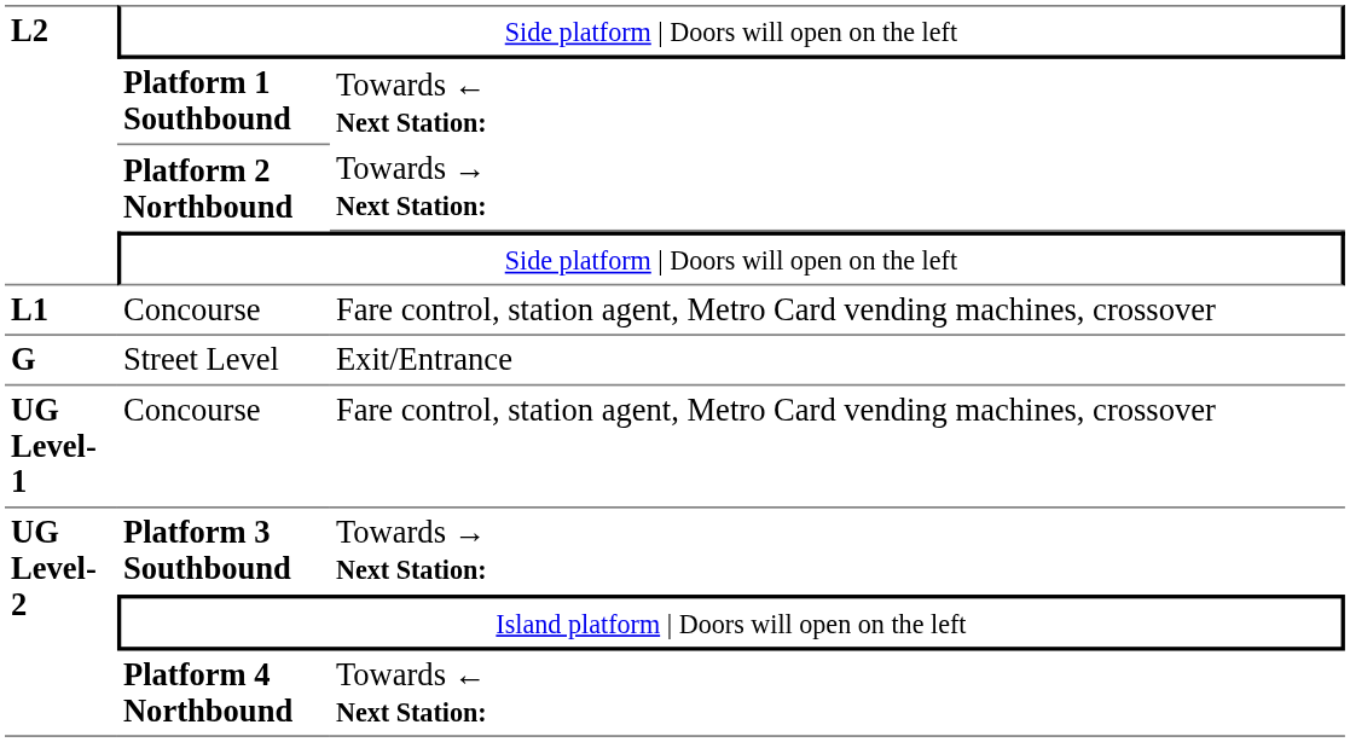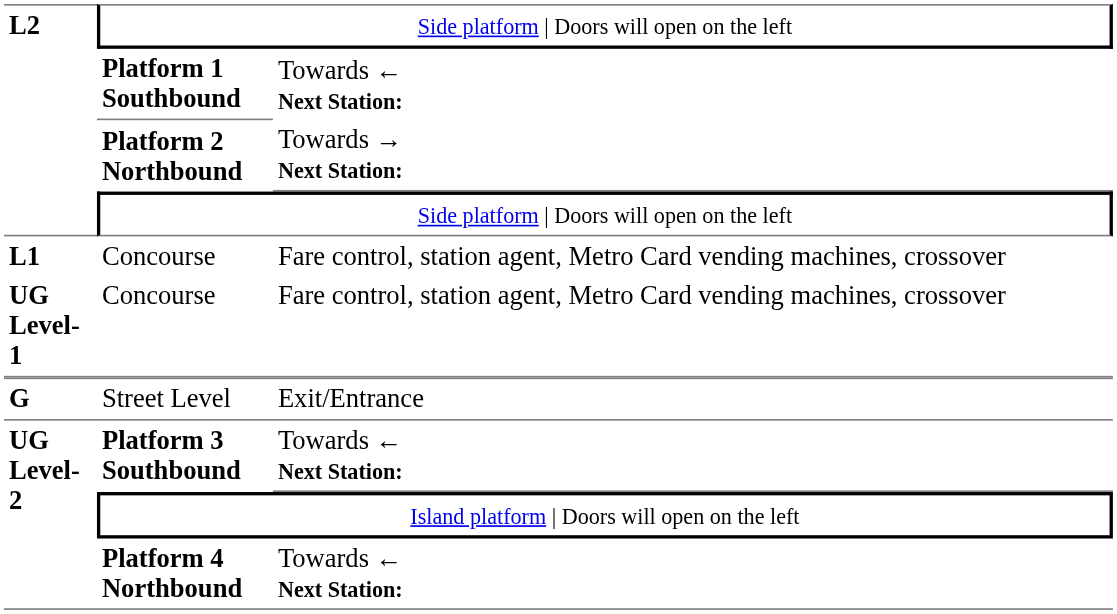 <table table border=0 cellspacing=0 cellpadding=3>
 <tr>
 <td style="border-top:solid 1px grey;border-bottom:solid 1px grey;" width=50 rowspan=4 valign=top><strong>L2</strong></td>
 <td style="border-top:solid 1px grey;border-right:solid 2px black;border-left:solid 2px black;border-bottom:solid 2px black;text-align:center;" colspan=2><small><a href='#'>Side platform</a> | Doors will open on the left </small></td>
 </tr>
 <tr>
 <td style="border-bottom:solid 1px grey;" width=100><span><strong>Platform 1</strong><br><strong>Southbound</strong></span></td>
 <td>Towards ← <br><small><strong>Next Station:</strong> </small></td>
 </tr>
 <tr>
 <td><span><strong>Platform 2</strong><br><strong>Northbound</strong></span></td>
 <td style="border-bottom:solid 1px grey;" width=500>Towards → <br><small><strong>Next Station:</strong> </small></td>
 </tr>
 <tr>
 <td style="border-top:solid 2px black;border-right:solid 2px black;border-left:solid 2px black;border-bottom:solid 1px grey;" colspan=2  align=center><small><a href='#'>Side platform</a> | Doors will open on the left </small></td>
 </tr>
 <tr>
 <td valign=top><strong>L1</strong></td>
 <td valign=top>Concourse</td>
 <td valign=top>Fare control, station agent, Metro Card vending machines, crossover</td>
 </tr>
 <tr>
+<td style="border-bottom:solid 1px grey;" width=50 valign=top><strong>UG Level-1</strong></td>
+<td style="border-bottom:solid 1px grey;" width=100 valign=top>Concourse</td>
+<td style="border-bottom:solid 1px grey;" width=500 valign=top>Fare control, station agent, Metro Card vending machines, crossover</td>
+</tr>
+<tr>
 <td style="border-bottom:solid 1px grey;border-top:solid 1px grey;" width=50 valign=top><strong>G</strong></td>
 <td style="border-top:solid 1px grey;border-bottom:solid 1px grey;" width=100 valign=top>Street Level</td>
 <td style="border-top:solid 1px grey;border-bottom:solid 1px grey;" width=500 valign=top>Exit/Entrance</td>
 </tr>
 <tr>
-<td style="border-bottom:solid 1px grey;" width=50 valign=top><strong>UG Level-1</strong></td>
-<td style="border-bottom:solid 1px grey;" width=100 valign=top>Concourse</td>
-<td style="border-bottom:solid 1px grey;" width=500 valign=top>Fare control, station agent, Metro Card vending machines, crossover</td>
-</tr>
-<tr>
 <td style="border-bottom:solid 1px grey;" width="50" rowspan=3 valign="top"><strong>UG Level-2</strong></td>
 <td style="border-bottom:solid 1px white;" width=100><span><strong>Platform 3</strong><br><strong>Southbound</strong></span></td>
-<td style="border-bottom:solid 1px white;" width=500>Towards → <br><small><strong>Next Station:</strong> </small></td>
+<td style="border-bottom:solid 1px gray;text-align:left;" width="500">Towards ← <br><small><strong>Next Station:</strong> </small></td>
 </tr>
 <tr>
 <td style="border-top:solid 2px black;border-right:solid 2px black;border-left:solid 2px black;border-bottom:solid 2px black;text-align:center;" colspan=2><small><a href='#'>Island platform</a> | Doors will open on the left </small></td>
 </tr>
 <tr>
 <td style="border-bottom:solid 1px gray;" width=100><span><strong>Platform 4</strong><br><strong>Northbound</strong></span></td>
 <td style="border-bottom:solid 1px gray;text-align:left;" width="500">Towards ← <br><small><strong>Next Station:</strong> </small></td>
 </tr>
 </table>
